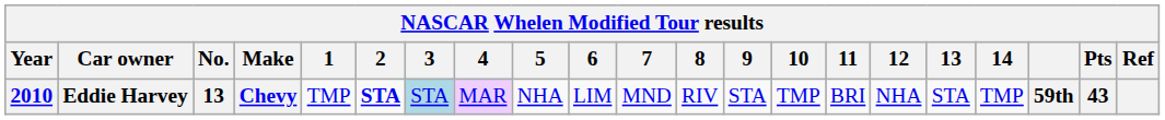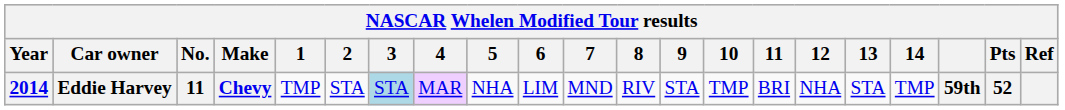 <table class="wikitable" style="text-align:center; font-size:75%">
 <tr>
 <th colspan=38><a href='#'>NASCAR</a> <a href='#'>Whelen Modified Tour</a> results</th>
 </tr>
 <tr>
 <th>Year</th>
 <th>Car owner</th>
 <th>No.</th>
 <th>Make</th>
 <th>1</th>
 <th>2</th>
 <th>3</th>
 <th>4</th>
 <th>5</th>
 <th>6</th>
 <th>7</th>
 <th>8</th>
 <th>9</th>
 <th>10</th>
 <th>11</th>
 <th>12</th>
 <th>13</th>
 <th>14</th>
 <th></th>
 <th>Pts</th>
 <th>Ref</th>
 </tr>
 <tr>
-<th><a href='#'>2010</a></th>
+<th><a href='#'>2014</a></th>
 <th>Eddie Harvey</th>
-<th>13</th>
+<th>11</th>
 <th><a href='#'>Chevy</a></th>
 <td><a href='#'>TMP</a></td>
-<td><strong><a href='#'>STA</a></strong></td>
+<td><a href='#'>STA</a></td>
 <td style="background: lightblue;"><a href='#'>STA</a></td>
 <td style="background:#EFCFFF;"><a href='#'>MAR</a><br></td>
 <td><a href='#'>NHA</a></td>
 <td><a href='#'>LIM</a></td>
 <td><a href='#'>MND</a></td>
 <td><a href='#'>RIV</a></td>
 <td><a href='#'>STA</a></td>
 <td><a href='#'>TMP</a></td>
 <td><a href='#'>BRI</a></td>
 <td><a href='#'>NHA</a></td>
 <td><a href='#'>STA</a></td>
 <td><a href='#'>TMP</a></td>
 <th>59th</th>
-<th>43</th>
+<th>52</th>
 <th></th>
 </tr>
 </table>
